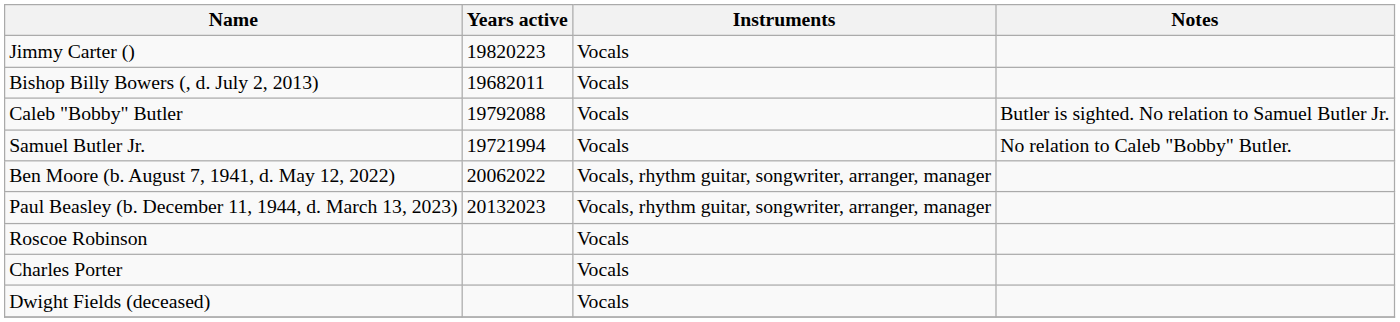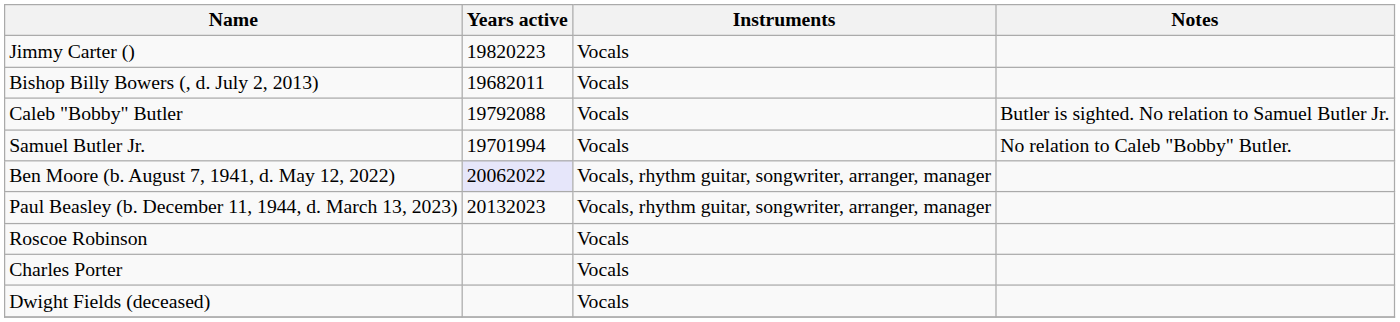 <table class="wikitable">
 <tr>
 <th>Name</th>
 <th>Years active</th>
 <th>Instruments</th>
 <th>Notes</th>
 </tr>
 <tr>
 <td>Jimmy Carter ()</td>
 <td>19820223</td>
 <td>Vocals</td>
 </tr>
 <tr>
 <td>Bishop Billy Bowers (, d. July 2, 2013)</td>
 <td>19682011</td>
 <td>Vocals</td>
 <td></td>
 </tr>
 <tr>
 <td>Caleb "Bobby" Butler</td>
 <td>19792088</td>
 <td>Vocals</td>
 <td>Butler is sighted. No relation to Samuel Butler Jr.</td>
 </tr>
 <tr>
 <td>Samuel Butler Jr.</td>
-<td>19721994</td>
+<td>19701994</td>
 <td>Vocals</td>
 <td>No relation to Caleb "Bobby" Butler.</td>
 </tr>
 <tr>
 <td>Ben Moore (b. August 7, 1941, d. May 12, 2022)</td>
-<td>20062022</td>
+<td style="background: lavender;">20062022</td>
 <td>Vocals, rhythm guitar, songwriter, arranger, manager</td>
 <td></td>
 </tr>
 <tr>
 <td>Paul Beasley (b. December 11, 1944, d. March 13, 2023)</td>
 <td>20132023</td>
 <td>Vocals, rhythm guitar, songwriter, arranger, manager</td>
 <td></td>
 </tr>
 <tr>
 <td>Roscoe Robinson</td>
 <td></td>
 <td>Vocals</td>
 <td></td>
 </tr>
 <tr>
 <td>Charles Porter</td>
 <td></td>
 <td>Vocals</td>
 <td></td>
 </tr>
 <tr>
 <td>Dwight Fields (deceased)</td>
 <td></td>
 <td>Vocals</td>
 <td></td>
 </tr>
 <tr>
 </tr>
 </table>
